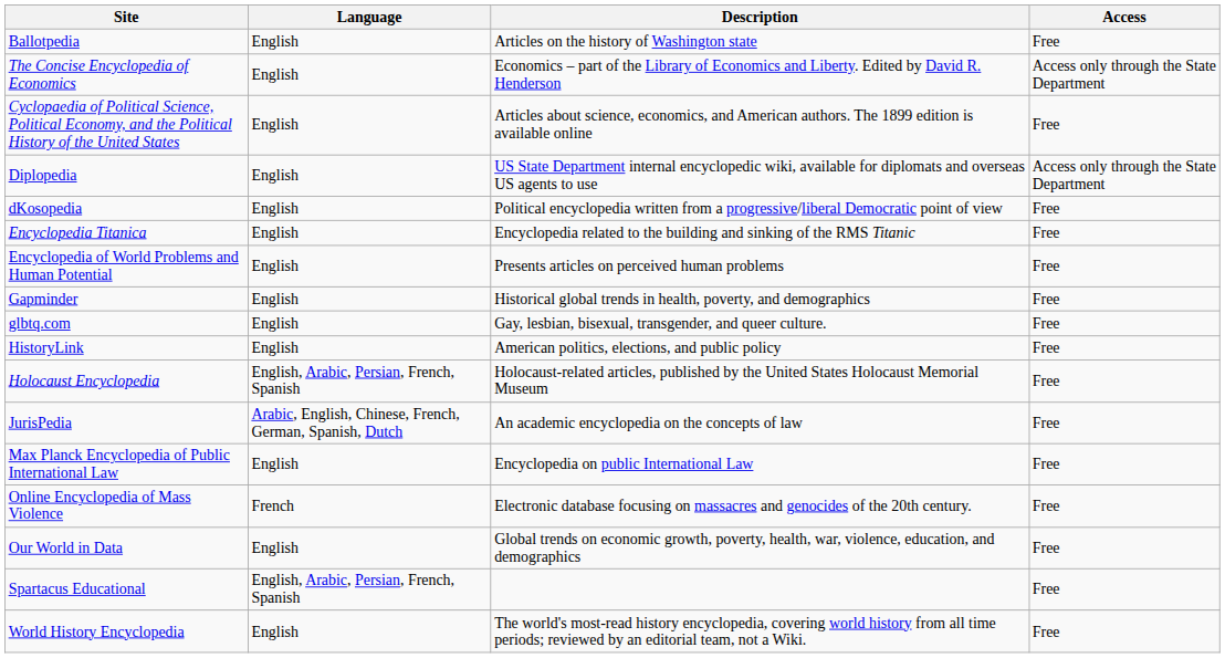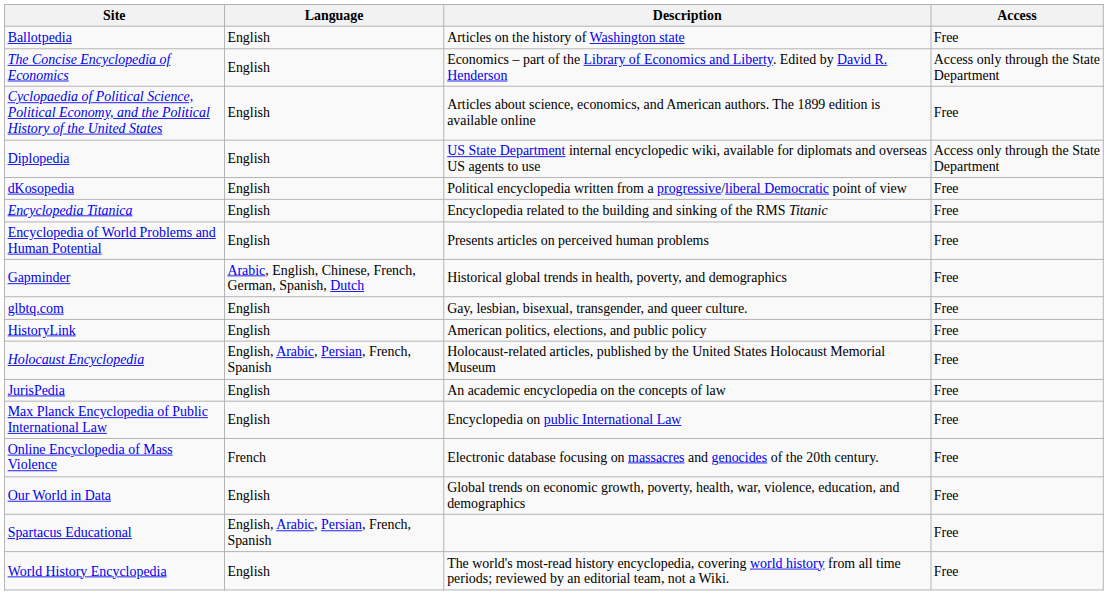 <table class="wikitable sortable" width="100%">
 <tr>
 <th style="width: 20%;">Site</th>
 <th style="width: 20%;">Language</th>
 <th>Description</th>
 <th>Access</th>
 </tr>
 <tr>
 <td><a href='#'>Ballotpedia</a></td>
 <td>English</td>
 <td>Articles on the history of <a href='#'>Washington state</a></td>
 <td>Free</td>
 </tr>
 <tr>
 <td><em><a href='#'>The Concise Encyclopedia of Economics</a></em></td>
 <td>English</td>
 <td>Economics – part of the <a href='#'>Library of Economics and Liberty</a>. Edited by <a href='#'>David R. Henderson</a></td>
 <td>Access only through the State Department</td>
 </tr>
 <tr>
 <td><em><a href='#'>Cyclopaedia of Political Science, Political Economy, and the Political History of the United States</a></em></td>
 <td>English</td>
 <td>Articles about science, economics, and American authors. The 1899 edition is available online</td>
 <td>Free</td>
 </tr>
 <tr>
 <td><a href='#'>Diplopedia</a></td>
 <td>English</td>
 <td><a href='#'>US State Department</a> internal encyclopedic wiki, available for diplomats and overseas US agents to use</td>
 <td>Access only through the State Department</td>
 </tr>
 <tr>
 <td><a href='#'>dKosopedia</a></td>
 <td>English</td>
 <td>Political encyclopedia written from a <a href='#'>progressive</a>/<a href='#'>liberal Democratic</a> point of view</td>
 <td>Free</td>
 </tr>
 <tr>
 <td><em><a href='#'>Encyclopedia Titanica</a></em></td>
 <td>English</td>
 <td>Encyclopedia related to the building and sinking of the RMS <em>Titanic</em></td>
 <td>Free</td>
 </tr>
 <tr>
 <td><a href='#'>Encyclopedia of World Problems and Human Potential</a></td>
 <td>English</td>
 <td>Presents articles on perceived human problems</td>
 <td>Free</td>
 </tr>
 <tr>
 <td><a href='#'>Gapminder</a></td>
-<td>English</td>
+<td><a href='#'>Arabic</a>, English, Chinese, French, German, Spanish, <a href='#'>Dutch</a></td>
 <td>Historical global trends in health, poverty, and demographics</td>
 <td>Free</td>
 </tr>
 <tr>
 <td><a href='#'>glbtq.com</a></td>
 <td>English</td>
 <td>Gay, lesbian, bisexual, transgender, and queer culture.</td>
 <td>Free</td>
 </tr>
 <tr>
 <td><a href='#'>HistoryLink</a></td>
 <td>English</td>
 <td>American politics, elections, and public policy</td>
 <td>Free</td>
 </tr>
 <tr>
 <td><em><a href='#'>Holocaust Encyclopedia</a></em></td>
 <td>English, <a href='#'>Arabic</a>, <a href='#'>Persian</a>, French, Spanish</td>
 <td>Holocaust-related articles, published by the United States Holocaust Memorial Museum</td>
 <td>Free</td>
 </tr>
 <tr>
 <td><a href='#'>JurisPedia</a></td>
-<td><a href='#'>Arabic</a>, English, Chinese, French, German, Spanish, <a href='#'>Dutch</a></td>
+<td>English</td>
 <td>An academic encyclopedia on the concepts of law</td>
 <td>Free</td>
 </tr>
 <tr>
 <td><a href='#'>Max Planck Encyclopedia of Public International Law</a></td>
 <td>English</td>
 <td>Encyclopedia on <a href='#'>public International Law</a></td>
 <td>Free</td>
 </tr>
 <tr>
 <td><a href='#'>Online Encyclopedia of Mass Violence</a></td>
 <td>French</td>
 <td>Electronic database focusing on <a href='#'>massacres</a> and <a href='#'>genocides</a> of the 20th century.</td>
 <td>Free</td>
 </tr>
 <tr>
 <td><a href='#'>Our World in Data</a></td>
 <td>English</td>
 <td>Global trends on economic growth, poverty, health, war, violence, education, and demographics</td>
 <td>Free</td>
 </tr>
 <tr>
 <td><a href='#'>Spartacus Educational</a></td>
 <td>English, <a href='#'>Arabic</a>, <a href='#'>Persian</a>, French, Spanish</td>
 <td></td>
 <td>Free</td>
 </tr>
 <tr>
 <td><a href='#'>World History Encyclopedia</a></td>
 <td>English</td>
 <td>The world's most-read history encyclopedia, covering <a href='#'>world history</a> from all time periods; reviewed by an editorial team, not a Wiki.</td>
 <td>Free</td>
 </tr>
 </table>
